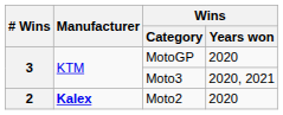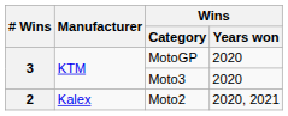 <table class="wikitable" style="font-size: 95%;">
 <tr>
 <th rowspan=2># Wins</th>
 <th rowspan=2>Manufacturer</th>
 <th colspan=2>Wins</th>
 </tr>
 <tr>
 <th>Category</th>
 <th>Years won</th>
 </tr>
 <tr>
 <th rowspan=2>3</th>
 <td rowspan=2> <a href='#'>KTM</a></td>
 <td>MotoGP</td>
 <td>2020</td>
 </tr>
 <tr>
 <td>Moto3</td>
-<td>2020, 2021</td>
+<td>2020</td>
 </tr>
 <tr>
 <th>2</th>
-<td><strong> <a href='#'>Kalex</a></strong></td>
+<td> <a href='#'>Kalex</a></td>
 <td>Moto2</td>
-<td>2020</td>
+<td>2020, 2021</td>
 </tr>
 </table>
